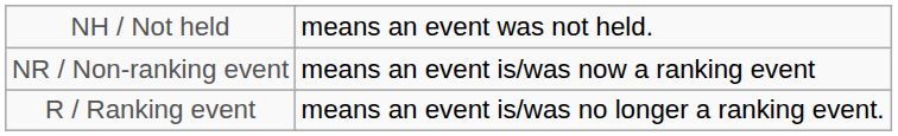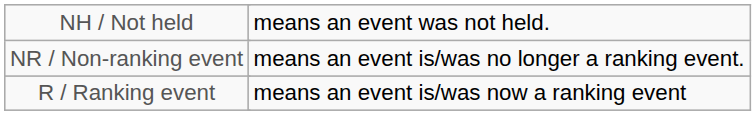 <table class="wikitable" style="font-size:90%">
 <tr>
 <td align=center style="color:#555555;" colspan=4>NH / Not held</td>
 <td>means an event was not held.</td>
 </tr>
 <tr>
 <td align=center style="color:#555555;" colspan=4>NR / Non-ranking event</td>
-<td>means an event is/was now a ranking event</td>
+<td>means an event is/was no longer a ranking event.</td>
 </tr>
 <tr>
 <td align=center style="color:#555555;" colspan=4>R / Ranking event</td>
-<td>means an event is/was no longer a ranking event.</td>
+<td>means an event is/was now a ranking event</td>
 </tr>
 </table>
